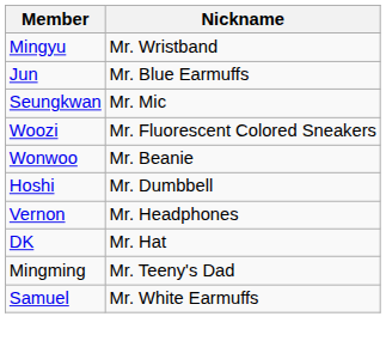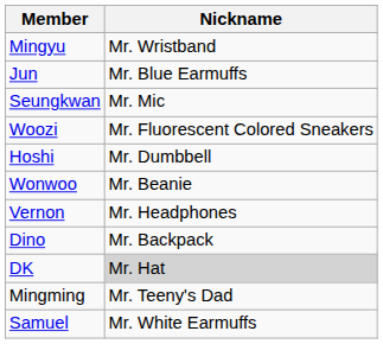 <table class="wikitable">
 <tr>
 <th>Member</th>
 <th>Nickname</th>
 </tr>
 <tr>
 <td><a href='#'>Mingyu</a></td>
 <td>Mr. Wristband</td>
 </tr>
 <tr>
 <td><a href='#'>Jun</a></td>
 <td>Mr. Blue Earmuffs</td>
 </tr>
 <tr>
 <td><a href='#'>Seungkwan</a></td>
 <td>Mr. Mic</td>
 </tr>
 <tr>
 <td><a href='#'>Woozi</a></td>
 <td>Mr. Fluorescent Colored Sneakers</td>
 </tr>
 <tr>
+<td><a href='#'>Hoshi</a></td>
+<td>Mr. Dumbbell</td>
+</tr>
+<tr>
 <td><a href='#'>Wonwoo</a></td>
 <td>Mr. Beanie</td>
-</tr>
-<tr>
-<td><a href='#'>Hoshi</a></td>
-<td>Mr. Dumbbell</td>
 </tr>
 <tr>
 <td><a href='#'>Vernon</a></td>
 <td>Mr. Headphones</td>
 </tr>
 <tr>
+<td><a href='#'>Dino</a></td>
+<td>Mr. Backpack</td>
+</tr>
+<tr>
 <td><a href='#'>DK</a></td>
-<td>Mr. Hat</td>
+<td style="background: lightgrey;">Mr. Hat</td>
 </tr>
 <tr>
 <td>Mingming</td>
 <td>Mr. Teeny's Dad</td>
 </tr>
 <tr>
 <td><a href='#'>Samuel</a></td>
 <td>Mr. White Earmuffs</td>
 </tr>
 </table>
